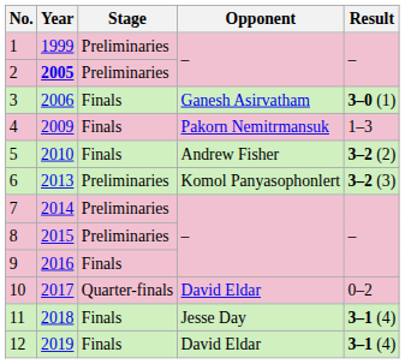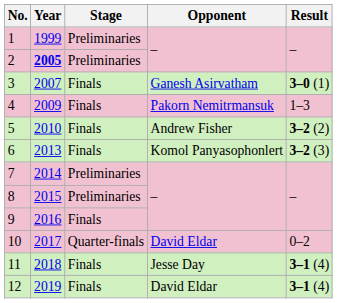 <table class="wikitable" style="font-size:95%;">
 <tr>
 <th>No.</th>
 <th>Year</th>
 <th>Stage</th>
 <th>Opponent</th>
 <th>Result</th>
 </tr>
 <tr style="background:#F2C1D1;">
 <td>1</td>
 <td><a href='#'>1999</a></td>
 <td>Preliminaries</td>
 <td rowspan="2">–</td>
 <td rowspan="2">–</td>
 </tr>
 <tr style="background:#F2C1D1;">
 <td>2</td>
 <td><strong><a href='#'>2005</a></strong></td>
 <td>Preliminaries</td>
 </tr>
 <tr style="background:#d0f0c0;">
 <td>3</td>
-<td><a href='#'>2006</a></td>
+<td><a href='#'>2007</a></td>
 <td>Finals</td>
 <td> <a href='#'>Ganesh Asirvatham</a></td>
 <td><strong>3–0</strong> (1)</td>
 </tr>
 <tr style="background:#F2C1D1;">
 <td>4</td>
 <td><a href='#'>2009</a></td>
 <td>Finals</td>
 <td> <a href='#'>Pakorn Nemitrmansuk</a></td>
 <td>1–3</td>
 </tr>
 <tr style="background:#d0f0c0;">
 <td>5</td>
 <td><a href='#'>2010</a></td>
 <td>Finals</td>
 <td> Andrew Fisher</td>
 <td><strong>3–2</strong> (2)</td>
 </tr>
 <tr style="background:#d0f0c0;">
 <td>6</td>
 <td><a href='#'>2013</a></td>
-<td>Preliminaries</td>
+<td>Finals</td>
 <td> Komol Panyasophonlert</td>
 <td><strong>3–2</strong> (3)</td>
 </tr>
 <tr style="background:#F2C1D1;">
 <td>7</td>
 <td><a href='#'>2014</a></td>
 <td>Preliminaries</td>
 <td rowspan="3">–</td>
 <td rowspan="3">–</td>
 </tr>
 <tr style="background:#F2C1D1;">
 <td>8</td>
 <td><a href='#'>2015</a></td>
 <td>Preliminaries</td>
 </tr>
 <tr style="background:#F2C1D1;">
 <td>9</td>
 <td><a href='#'>2016</a></td>
 <td>Finals</td>
 </tr>
 <tr style="background:#F2C1D1;">
 <td>10</td>
 <td><a href='#'>2017</a></td>
 <td>Quarter-finals</td>
 <td> <a href='#'>David Eldar</a></td>
 <td>0–2</td>
 </tr>
 <tr style="background:#d0f0c0;">
 <td>11</td>
 <td><a href='#'>2018</a></td>
 <td>Finals</td>
 <td> Jesse Day</td>
 <td><strong>3–1</strong> (4)</td>
 </tr>
 <tr style="background:#d0f0c0;">
 <td>12</td>
 <td><a href='#'>2019</a></td>
 <td>Finals</td>
 <td> David Eldar</td>
 <td><strong>3–1</strong> (4)</td>
 </tr>
 </table>
